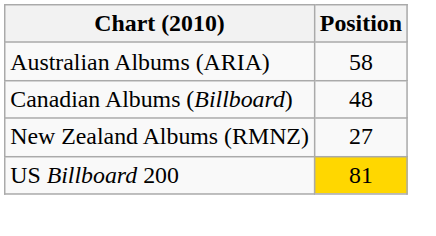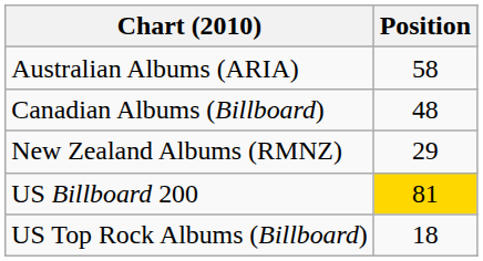 <table class="wikitable sortable">
 <tr>
 <th>Chart (2010)</th>
 <th>Position</th>
 </tr>
 <tr>
 <td>Australian Albums (ARIA)</td>
 <td style="text-align:center;">58</td>
 </tr>
 <tr>
 <td>Canadian Albums (<em>Billboard</em>)</td>
 <td style="text-align:center;">48</td>
 </tr>
 <tr>
 <td>New Zealand Albums (RMNZ)</td>
-<td style="text-align:center;">27</td>
+<td style="text-align:center;">29</td>
 </tr>
 <tr>
 <td>US <em>Billboard</em> 200</td>
 <td style="background: gold; text-align:center;">81</td>
 </tr>
+<tr>
+<td>US Top Rock Albums (<em>Billboard</em>)</td>
+<td style="text-align:center;">18</td>
+</tr>
 </table>
